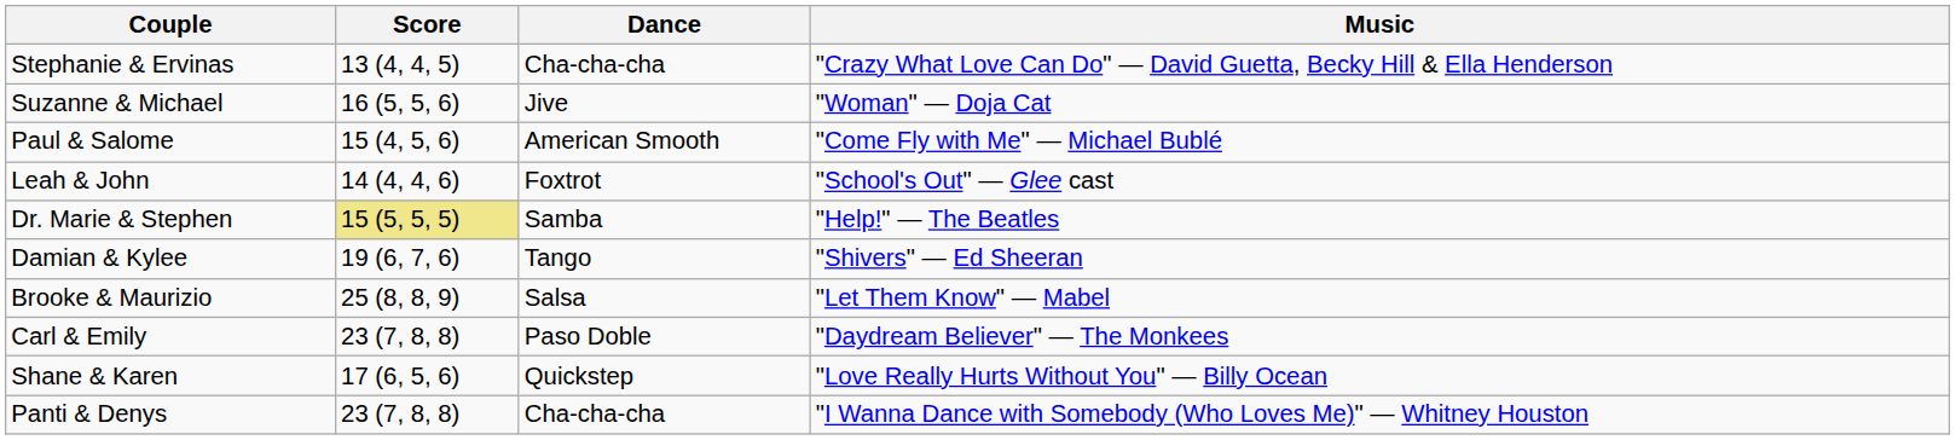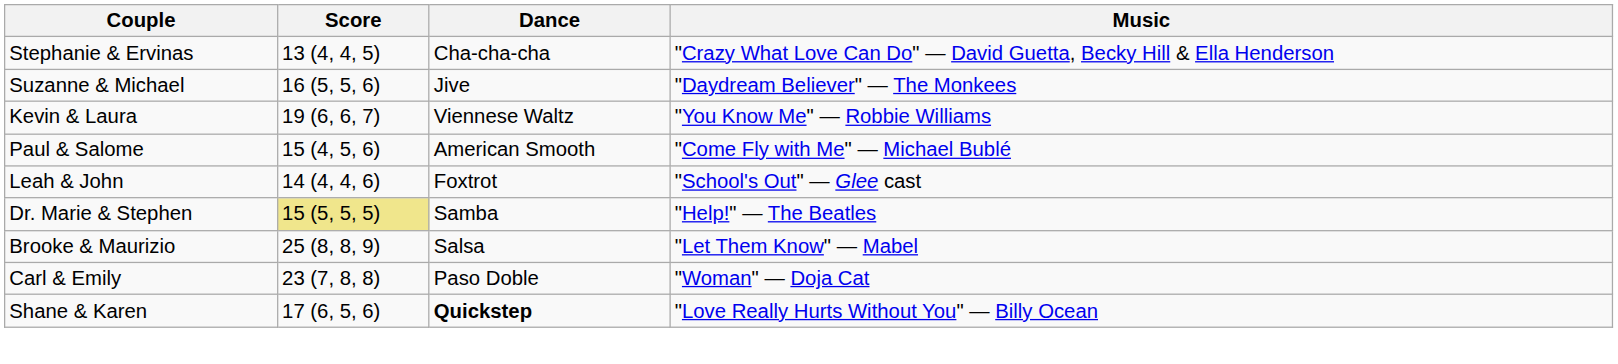 <table class="wikitable" style="width:80%;">
 <tr>
 <th>Couple</th>
 <th>Score</th>
 <th>Dance</th>
 <th>Music</th>
 </tr>
 <tr>
 <td>Stephanie & Ervinas</td>
 <td>13 (4, 4, 5)</td>
 <td>Cha-cha-cha</td>
 <td>"<a href='#'>Crazy What Love Can Do</a>" — <a href='#'>David Guetta</a>, <a href='#'>Becky Hill</a> & <a href='#'>Ella Henderson</a></td>
 </tr>
 <tr>
 <td>Suzanne & Michael</td>
 <td>16 (5, 5, 6)</td>
 <td>Jive</td>
-<td>"<a href='#'>Woman</a>" — <a href='#'>Doja Cat</a></td>
+<td>"<a href='#'>Daydream Believer</a>" — <a href='#'>The Monkees</a></td>
+</tr>
+<tr>
+<td>Kevin & Laura</td>
+<td>19 (6, 6, 7)</td>
+<td>Viennese Waltz</td>
+<td>"<a href='#'>You Know Me</a>" — <a href='#'>Robbie Williams</a></td>
 </tr>
 <tr>
 <td>Paul & Salome</td>
 <td>15 (4, 5, 6)</td>
 <td>American Smooth</td>
 <td>"<a href='#'>Come Fly with Me</a>" — <a href='#'>Michael Bublé</a></td>
 </tr>
 <tr>
 <td>Leah & John</td>
 <td>14 (4, 4, 6)</td>
 <td>Foxtrot</td>
 <td>"<a href='#'>School's Out</a>" — <em><a href='#'>Glee</a></em> cast</td>
 </tr>
 <tr>
 <td>Dr. Marie & Stephen</td>
 <td style="background: khaki;">15 (5, 5, 5)</td>
 <td>Samba</td>
 <td>"<a href='#'>Help!</a>" — <a href='#'>The Beatles</a></td>
 </tr>
 <tr>
-<td>Damian & Kylee</td>
-<td>19 (6, 7, 6)</td>
-<td>Tango</td>
-<td>"<a href='#'>Shivers</a>" — <a href='#'>Ed Sheeran</a></td>
-</tr>
-<tr>
 <td>Brooke & Maurizio</td>
 <td>25 (8, 8, 9)</td>
 <td>Salsa</td>
 <td>"<a href='#'>Let Them Know</a>" — <a href='#'>Mabel</a></td>
 </tr>
 <tr>
 <td>Carl & Emily</td>
 <td>23 (7, 8, 8)</td>
 <td>Paso Doble</td>
-<td>"<a href='#'>Daydream Believer</a>" — <a href='#'>The Monkees</a></td>
+<td>"<a href='#'>Woman</a>" — <a href='#'>Doja Cat</a></td>
 </tr>
 <tr>
 <td>Shane & Karen</td>
 <td>17 (6, 5, 6)</td>
-<td>Quickstep</td>
+<td><strong>Quickstep</strong></td>
 <td>"<a href='#'>Love Really Hurts Without You</a>" — <a href='#'>Billy Ocean</a></td>
 </tr>
-<tr>
-<td>Panti & Denys</td>
-<td>23 (7, 8, 8)</td>
-<td>Cha-cha-cha</td>
-<td>"<a href='#'>I Wanna Dance with Somebody (Who Loves Me)</a>" — <a href='#'>Whitney Houston</a></td>
-</tr>
 </table>
